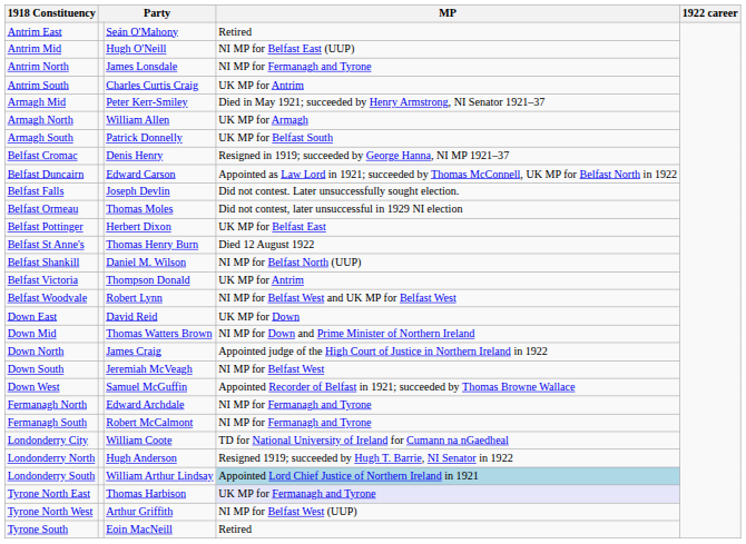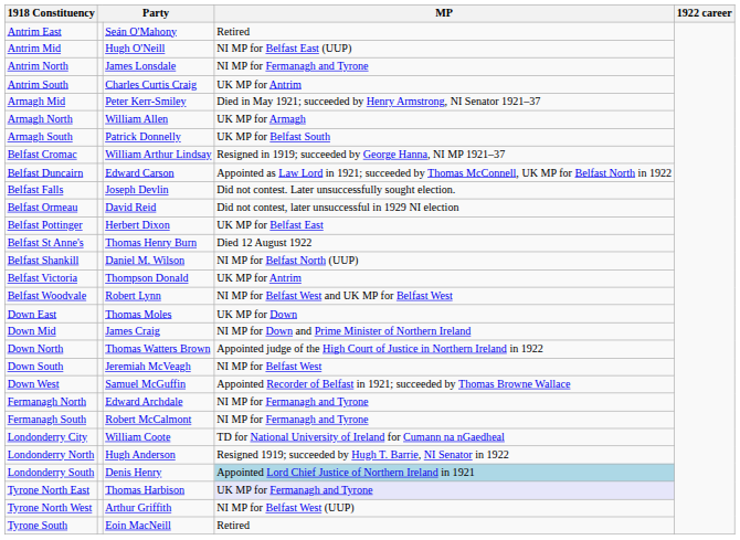 <table class=wikitable>
 <tr>
 <th>1918 Constituency</th>
 <th colspan=2>Party</th>
 <th>MP</th>
 <th>1922 career</th>
 </tr>
 <tr>
 <td><a href='#'>Antrim East</a></td>
 <td></td>
 <td><a href='#'>Seán O'Mahony</a></td>
 <td>Retired</td>
 </tr>
 <tr>
 <td><a href='#'>Antrim Mid</a></td>
 <td></td>
 <td><a href='#'>Hugh O'Neill</a></td>
 <td>NI MP for <a href='#'>Belfast East</a> (UUP)</td>
 </tr>
 <tr>
 <td><a href='#'>Antrim North</a></td>
 <td></td>
 <td><a href='#'>James Lonsdale</a></td>
 <td>NI MP for <a href='#'>Fermanagh and Tyrone</a></td>
 </tr>
 <tr>
 <td><a href='#'>Antrim South</a></td>
 <td></td>
 <td><a href='#'>Charles Curtis Craig</a></td>
 <td>UK MP for <a href='#'>Antrim</a></td>
 </tr>
 <tr>
 <td><a href='#'>Armagh Mid</a></td>
 <td></td>
 <td><a href='#'>Peter Kerr-Smiley</a></td>
 <td>Died in May 1921; succeeded by <a href='#'>Henry Armstrong</a>, NI Senator 1921–37</td>
 </tr>
 <tr>
 <td><a href='#'>Armagh North</a></td>
 <td></td>
 <td><a href='#'>William Allen</a></td>
 <td>UK MP for <a href='#'>Armagh</a></td>
 </tr>
 <tr>
 <td><a href='#'>Armagh South</a></td>
 <td></td>
 <td><a href='#'>Patrick Donnelly</a></td>
 <td>UK MP for <a href='#'>Belfast South</a></td>
 </tr>
 <tr>
 <td><a href='#'>Belfast Cromac</a></td>
 <td></td>
-<td><a href='#'>Denis Henry</a></td>
+<td><a href='#'>William Arthur Lindsay</a></td>
 <td>Resigned in 1919; succeeded by <a href='#'>George Hanna</a>, NI MP 1921–37</td>
 </tr>
 <tr>
 <td><a href='#'>Belfast Duncairn</a></td>
 <td></td>
 <td><a href='#'>Edward Carson</a></td>
 <td>Appointed as <a href='#'>Law Lord</a> in 1921; succeeded by <a href='#'>Thomas McConnell</a>, UK MP for <a href='#'>Belfast North</a> in 1922</td>
 </tr>
 <tr>
 <td><a href='#'>Belfast Falls</a></td>
 <td></td>
 <td><a href='#'>Joseph Devlin</a></td>
 <td>Did not contest. Later unsuccessfully sought election.</td>
 </tr>
 <tr>
 <td><a href='#'>Belfast Ormeau</a></td>
 <td></td>
-<td><a href='#'>Thomas Moles</a></td>
+<td><a href='#'>David Reid</a></td>
 <td>Did not contest, later unsuccessful in 1929 NI election</td>
 </tr>
 <tr>
 <td><a href='#'>Belfast Pottinger</a></td>
 <td></td>
 <td><a href='#'>Herbert Dixon</a></td>
 <td>UK MP for <a href='#'>Belfast East</a></td>
 </tr>
 <tr>
 <td><a href='#'>Belfast St Anne's</a></td>
 <td></td>
 <td><a href='#'>Thomas Henry Burn</a></td>
 <td>Died 12 August 1922</td>
 </tr>
 <tr>
 <td><a href='#'>Belfast Shankill</a></td>
 <td></td>
 <td><a href='#'>Daniel M. Wilson</a></td>
 <td>NI MP for <a href='#'>Belfast North</a> (UUP)</td>
 </tr>
 <tr>
 <td><a href='#'>Belfast Victoria</a></td>
 <td></td>
 <td><a href='#'>Thompson Donald</a></td>
 <td>UK MP for <a href='#'>Antrim</a></td>
 </tr>
 <tr>
 <td><a href='#'>Belfast Woodvale</a></td>
 <td></td>
 <td><a href='#'>Robert Lynn</a></td>
 <td>NI MP for <a href='#'>Belfast West</a> and UK MP for <a href='#'>Belfast West</a></td>
 </tr>
 <tr>
 <td><a href='#'>Down East</a></td>
 <td></td>
-<td><a href='#'>David Reid</a></td>
+<td><a href='#'>Thomas Moles</a></td>
 <td>UK MP for <a href='#'>Down</a></td>
 </tr>
 <tr>
 <td><a href='#'>Down Mid</a></td>
 <td></td>
-<td><a href='#'>Thomas Watters Brown</a></td>
+<td><a href='#'>James Craig</a></td>
 <td>NI MP for <a href='#'>Down</a> and <a href='#'>Prime Minister of Northern Ireland</a></td>
 </tr>
 <tr>
 <td><a href='#'>Down North</a></td>
 <td></td>
-<td><a href='#'>James Craig</a></td>
+<td><a href='#'>Thomas Watters Brown</a></td>
 <td>Appointed judge of the <a href='#'>High Court of Justice in Northern Ireland</a> in 1922</td>
 </tr>
 <tr>
 <td><a href='#'>Down South</a></td>
 <td></td>
 <td><a href='#'>Jeremiah McVeagh</a></td>
 <td>NI MP for <a href='#'>Belfast West</a></td>
 </tr>
 <tr>
 <td><a href='#'>Down West</a></td>
 <td></td>
 <td><a href='#'>Samuel McGuffin</a></td>
 <td>Appointed <a href='#'>Recorder of Belfast</a> in 1921; succeeded by <a href='#'>Thomas Browne Wallace</a></td>
 </tr>
 <tr>
 <td><a href='#'>Fermanagh North</a></td>
 <td></td>
 <td><a href='#'>Edward Archdale</a></td>
 <td>NI MP for <a href='#'>Fermanagh and Tyrone</a></td>
 </tr>
 <tr>
 <td><a href='#'>Fermanagh South</a></td>
 <td></td>
 <td><a href='#'>Robert McCalmont</a></td>
 <td>NI MP for <a href='#'>Fermanagh and Tyrone</a></td>
 </tr>
 <tr>
 <td><a href='#'>Londonderry City</a></td>
 <td></td>
 <td><a href='#'>William Coote</a></td>
 <td>TD for <a href='#'>National University of Ireland</a> for <a href='#'>Cumann na nGaedheal</a></td>
 </tr>
 <tr>
 <td><a href='#'>Londonderry North</a></td>
 <td></td>
 <td><a href='#'>Hugh Anderson</a></td>
 <td>Resigned 1919; succeeded by <a href='#'>Hugh T. Barrie</a>, <a href='#'>NI Senator</a> in 1922</td>
 </tr>
 <tr>
 <td><a href='#'>Londonderry South</a></td>
 <td></td>
-<td><a href='#'>William Arthur Lindsay</a></td>
+<td><a href='#'>Denis Henry</a></td>
 <td style="background: lightblue;">Appointed <a href='#'>Lord Chief Justice of Northern Ireland</a> in 1921</td>
 </tr>
 <tr>
 <td><a href='#'>Tyrone North East</a></td>
 <td></td>
 <td><a href='#'>Thomas Harbison</a></td>
 <td style="background: lavender;">UK MP for <a href='#'>Fermanagh and Tyrone</a></td>
 </tr>
 <tr>
 <td><a href='#'>Tyrone North West</a></td>
 <td></td>
 <td><a href='#'>Arthur Griffith</a></td>
 <td>NI MP for <a href='#'>Belfast West</a> (UUP)</td>
 </tr>
 <tr>
 <td><a href='#'>Tyrone South</a></td>
 <td></td>
 <td><a href='#'>Eoin MacNeill</a></td>
 <td>Retired</td>
 </tr>
 </table>
